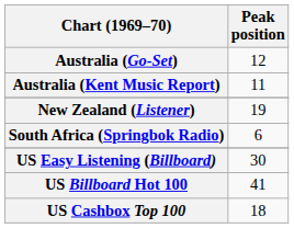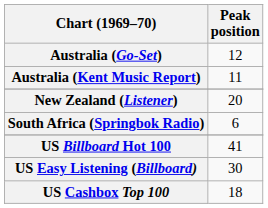 <table class="wikitable sortable plainrowheaders" style="text-align:center">
 <tr>
 <th>Chart (1969–70)</th>
 <th>Peak<br>position</th>
 </tr>
 <tr>
 <th scope="row">Australia (<em><a href='#'>Go-Set</a></em>)</th>
 <td>12</td>
 </tr>
 <tr>
 <th scope="row">Australia (<a href='#'>Kent Music Report</a>)</th>
 <td>11</td>
 </tr>
 <tr>
 </tr>
 <tr>
 </tr>
 <tr>
 </tr>
 <tr>
 <th scope="row">New Zealand (<em><a href='#'>Listener</a></em>)</th>
-<td>19</td>
+<td>20</td>
 </tr>
 <tr>
 <th scope="row">South Africa (<a href='#'>Springbok Radio</a>)</th>
 <td>6</td>
 </tr>
 <tr>
 </tr>
 <tr>
+<th scope="row">US <a href='#'><em>Billboard</em> Hot 100</a></th>
+<td>41</td>
+</tr>
+<tr>
 <th scope="row">US <a href='#'>Easy Listening</a> (<em><a href='#'>Billboard</a>)</th>
 <td>30</td>
-</tr>
-<tr>
-<th scope="row">US <a href='#'><em>Billboard</em> Hot 100</a></th>
-<td>41</td>
 </tr>
 <tr>
 <th scope="row">US </em><a href='#'>Cashbox</a><em> Top 100</th>
 <td>18</td>
 </tr>
 </table>
